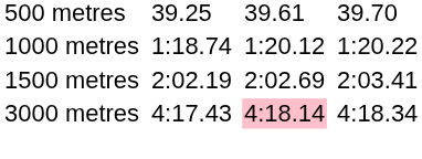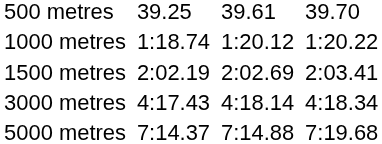 <table>
 <tr valign="top">
 <td>500 metres <br></td>
 <td></td>
 <td>39.25</td>
 <td></td>
 <td>39.61</td>
 <td></td>
 <td>39.70</td>
 </tr>
 <tr valign="top">
 <td>1000 metres <br></td>
 <td></td>
 <td>1:18.74</td>
 <td></td>
 <td>1:20.12</td>
 <td></td>
 <td>1:20.22</td>
 </tr>
 <tr valign="top">
 <td>1500 metres <br></td>
 <td></td>
 <td>2:02.19</td>
 <td></td>
 <td>2:02.69</td>
 <td></td>
 <td>2:03.41</td>
 </tr>
 <tr valign="top">
 <td>3000 metres <br></td>
 <td></td>
 <td>4:17.43</td>
 <td></td>
-<td style="background: pink;">4:18.14</td>
+<td>4:18.14</td>
 <td></td>
 <td>4:18.34</td>
 </tr>
+<tr valign="top">
+<td>5000 metres <br></td>
+<td></td>
+<td>7:14.37</td>
+<td></td>
+<td>7:14.88</td>
+<td></td>
+<td>7:19.68</td>
+</tr>
 </table>
